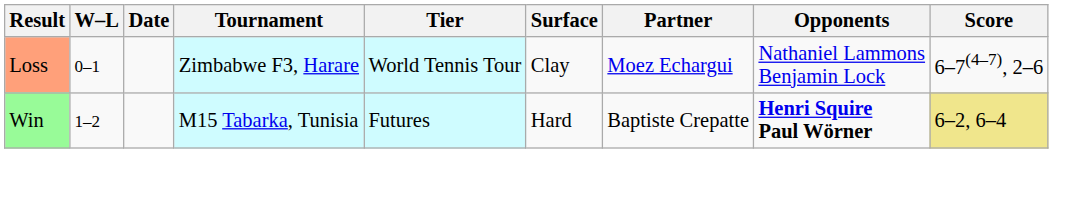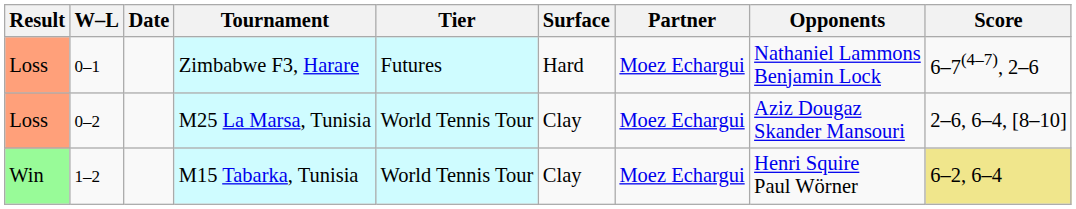 <table class="sortable wikitable">
 <tr>
 <th>Result</th>
 <th class="unsortable">W–L</th>
 <th>Date</th>
 <th>Tournament</th>
 <th>Tier</th>
 <th>Surface</th>
 <th>Partner</th>
 <th>Opponents</th>
 <th class="unsortable">Score</th>
 </tr>
 <tr>
 <td bgcolor=FFA07A>Loss</td>
 <td><small>0–1</small></td>
 <td></td>
 <td style="background:#cffcff;">Zimbabwe F3, <a href='#'>Harare</a></td>
+<td style="background:#cffcff;">Futures</td>
+<td>Hard</td>
+<td> <a href='#'>Moez Echargui</a></td>
+<td> <a href='#'>Nathaniel Lammons</a><br> <a href='#'>Benjamin Lock</a></td>
+<td>6–7<sup>(4–7)</sup>, 2–6</td>
+</tr>
+<tr>
+<td bgcolor=FFA07A>Loss</td>
+<td><small>0–2</small></td>
+<td></td>
+<td style="background:#cffcff;">M25 <a href='#'>La Marsa</a>, Tunisia</td>
 <td style="background:#cffcff;">World Tennis Tour</td>
 <td>Clay</td>
 <td> <a href='#'>Moez Echargui</a></td>
-<td> <a href='#'>Nathaniel Lammons</a><br> <a href='#'>Benjamin Lock</a></td>
-<td>6–7<sup>(4–7)</sup>, 2–6</td>
+<td> <a href='#'>Aziz Dougaz</a><br> <a href='#'>Skander Mansouri</a></td>
+<td>2–6, 6–4, [8–10]</td>
 </tr>
 <tr>
 <td bgcolor=98FB98>Win</td>
 <td><small>1–2</small></td>
 <td></td>
 <td style="background:#cffcff;">M15 <a href='#'>Tabarka</a>, Tunisia</td>
-<td style="background:#cffcff;">Futures</td>
-<td>Hard</td>
-<td> Baptiste Crepatte</td>
-<td><strong> <a href='#'>Henri Squire</a><br> Paul Wörner</strong></td>
+<td style="background:#cffcff;">World Tennis Tour</td>
+<td>Clay</td>
+<td> <a href='#'>Moez Echargui</a></td>
+<td> <a href='#'>Henri Squire</a><br> Paul Wörner</td>
 <td style="background: khaki;">6–2, 6–4</td>
 </tr>
 </table>
